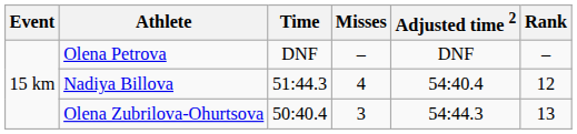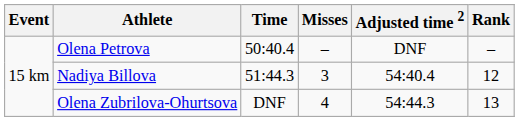 <table class="wikitable" style="font-size:90%">
 <tr>
 <th>Event</th>
 <th>Athlete</th>
 <th>Time</th>
 <th>Misses</th>
 <th>Adjusted time <sup>2</sup></th>
 <th>Rank</th>
 </tr>
 <tr>
 <td rowspan="3">15 km</td>
 <td><a href='#'>Olena Petrova</a></td>
-<td align="center">DNF</td>
+<td align="center">50:40.4</td>
 <td align="center">–</td>
 <td align="center">DNF</td>
 <td align="center">–</td>
 </tr>
 <tr>
 <td><a href='#'>Nadiya Billova</a></td>
 <td align="center">51:44.3</td>
-<td align="center">4</td>
+<td align="center">3</td>
 <td align="center">54:40.4</td>
 <td align="center">12</td>
 </tr>
 <tr>
 <td><a href='#'>Olena Zubrilova-Ohurtsova</a></td>
-<td align="center">50:40.4</td>
-<td align="center">3</td>
+<td align="center">DNF</td>
+<td align="center">4</td>
 <td align="center">54:44.3</td>
 <td align="center">13</td>
 </tr>
 </table>
